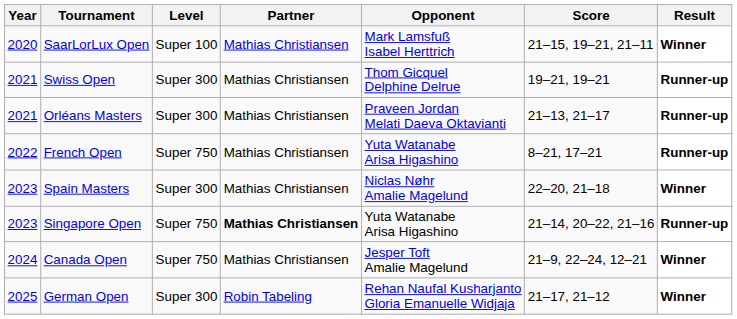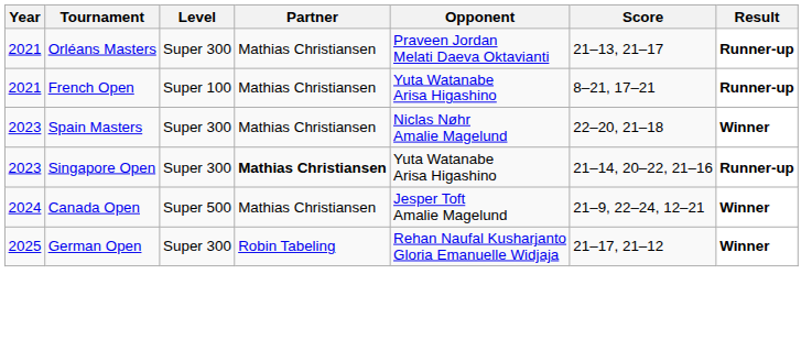 <table class="sortable wikitable" style="font-size: 90%;">
 <tr>
 <th>Year</th>
 <th>Tournament</th>
 <th>Level</th>
 <th>Partner</th>
 <th>Opponent</th>
 <th>Score</th>
 <th>Result</th>
 </tr>
 <tr>
-<td align="center"><a href='#'>2020</a></td>
-<td align="left"><a href='#'>SaarLorLux Open</a></td>
-<td align="left">Super 100</td>
-<td align="left"> <a href='#'>Mathias Christiansen</a></td>
-<td align="left"> <a href='#'>Mark Lamsfuß</a><br> <a href='#'>Isabel Herttrich</a></td>
-<td align="left">21–15, 19–21, 21–11</td>
-<td style="text-align:left; background:white"> <strong>Winner</strong></td>
-</tr>
-<tr>
-<td align="center"><a href='#'>2021</a></td>
-<td align="left"><a href='#'>Swiss Open</a></td>
-<td align="left">Super 300</td>
-<td align="left"> Mathias Christiansen</td>
-<td align="left"> <a href='#'>Thom Gicquel</a><br> <a href='#'>Delphine Delrue</a></td>
-<td align="left">19–21, 19–21</td>
-<td style="text-align:left; background:white"> <strong>Runner-up</strong></td>
-</tr>
-<tr>
 <td align="center"><a href='#'>2021</a></td>
 <td align="left"><a href='#'>Orléans Masters</a></td>
 <td align="left">Super 300</td>
 <td align="left"> Mathias Christiansen</td>
 <td align="left"> <a href='#'>Praveen Jordan</a><br> <a href='#'>Melati Daeva Oktavianti</a></td>
 <td align="left">21–13, 21–17</td>
 <td style="text-align:left; background:white"> <strong>Runner-up</strong></td>
 </tr>
 <tr>
-<td align="center"><a href='#'>2022</a></td>
+<td align="center"><a href='#'>2021</a></td>
 <td align="left"><a href='#'>French Open</a></td>
-<td align="left">Super 750</td>
+<td align="left">Super 100</td>
 <td align="left"> Mathias Christiansen</td>
 <td align="left"> <a href='#'>Yuta Watanabe</a><br> <a href='#'>Arisa Higashino</a></td>
 <td align="left">8–21, 17–21</td>
 <td style="text-align:left; background:white"> <strong>Runner-up</strong></td>
 </tr>
 <tr>
 <td align="center"><a href='#'>2023</a></td>
 <td align="left"><a href='#'>Spain Masters</a></td>
 <td align="left">Super 300</td>
 <td align="left"> Mathias Christiansen</td>
 <td align="left"> <a href='#'>Niclas Nøhr</a><br> <a href='#'>Amalie Magelund</a></td>
 <td align="left">22–20, 21–18</td>
 <td style="text-align:left; background:white"> <strong>Winner</strong></td>
 </tr>
 <tr>
 <td align="center"><a href='#'>2023</a></td>
 <td align="left"><a href='#'>Singapore Open</a></td>
-<td align="left">Super 750</td>
+<td align="left">Super 300</td>
 <td align="left"><strong> Mathias Christiansen</strong></td>
 <td align="left"> Yuta Watanabe<br> Arisa Higashino</td>
 <td align="left">21–14, 20–22, 21–16</td>
 <td style="text-align:left; background:white"> <strong>Runner-up</strong></td>
 </tr>
 <tr>
 <td align="center"><a href='#'>2024</a></td>
 <td align="left"><a href='#'>Canada Open</a></td>
-<td align="left">Super 750</td>
+<td align="left">Super 500</td>
 <td align="left"> Mathias Christiansen</td>
 <td align="left"> <a href='#'>Jesper Toft</a><br> Amalie Magelund</td>
 <td align="left">21–9, 22–24, 12–21</td>
 <td style="text-align:left; background:white"> <strong>Winner</strong></td>
 </tr>
 <tr>
 <td align="center"><a href='#'>2025</a></td>
 <td align="left"><a href='#'>German Open</a></td>
 <td align="left">Super 300</td>
 <td align="left"> <a href='#'>Robin Tabeling</a></td>
 <td align="left"> <a href='#'>Rehan Naufal Kusharjanto</a><br> <a href='#'>Gloria Emanuelle Widjaja</a></td>
 <td align="left">21–17, 21–12</td>
 <td style="text-align:left; background: white"> <strong>Winner</strong></td>
 </tr>
 </table>
